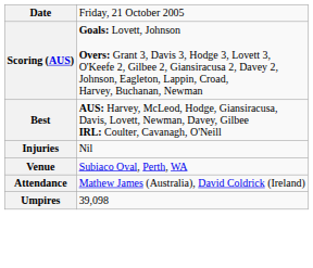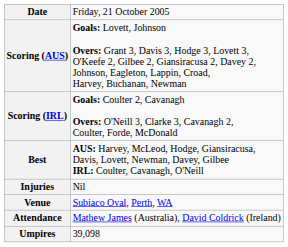 <table class="wikitable">
 <tr>
 <th>Date</th>
 <td>Friday, 21 October 2005</td>
 </tr>
 <tr>
 <th>Scoring (<a href='#'>AUS</a>)</th>
 <td><strong>Goals:</strong> Lovett, Johnson<br><br><strong>Overs:</strong> Grant 3, Davis 3, Hodge 3, Lovett 3,<br>O'Keefe 2, Gilbee 2, Giansiracusa 2, Davey 2,<br> Johnson, Eagleton, Lappin, Croad,<br>Harvey, Buchanan, Newman</td>
+</tr>
+<tr>
+<th>Scoring (<a href='#'>IRL</a>)</th>
+<td><strong>Goals:</strong> Coulter 2, Cavanagh<br><br><strong>Overs:</strong> O'Neill 3, Clarke 3, Cavanagh 2,<br>Coulter, Forde, McDonald</td>
 </tr>
 <tr>
 <th>Best</th>
 <td><strong>AUS:</strong> Harvey, McLeod, Hodge, Giansiracusa,<br>Davis, Lovett, Newman, Davey, Gilbee<br><strong>IRL:</strong>  Coulter, Cavanagh, O'Neill</td>
 </tr>
 <tr>
 <th>Injuries</th>
 <td>Nil</td>
 </tr>
 <tr>
 <th>Venue</th>
 <td><a href='#'>Subiaco Oval</a>, <a href='#'>Perth</a>, <a href='#'>WA</a></td>
 </tr>
 <tr>
 <th>Attendance</th>
 <td><a href='#'>Mathew James</a> (Australia), <a href='#'>David Coldrick</a> (Ireland)</td>
 </tr>
 <tr>
 <th>Umpires</th>
 <td>39,098</td>
 </tr>
 </table>
